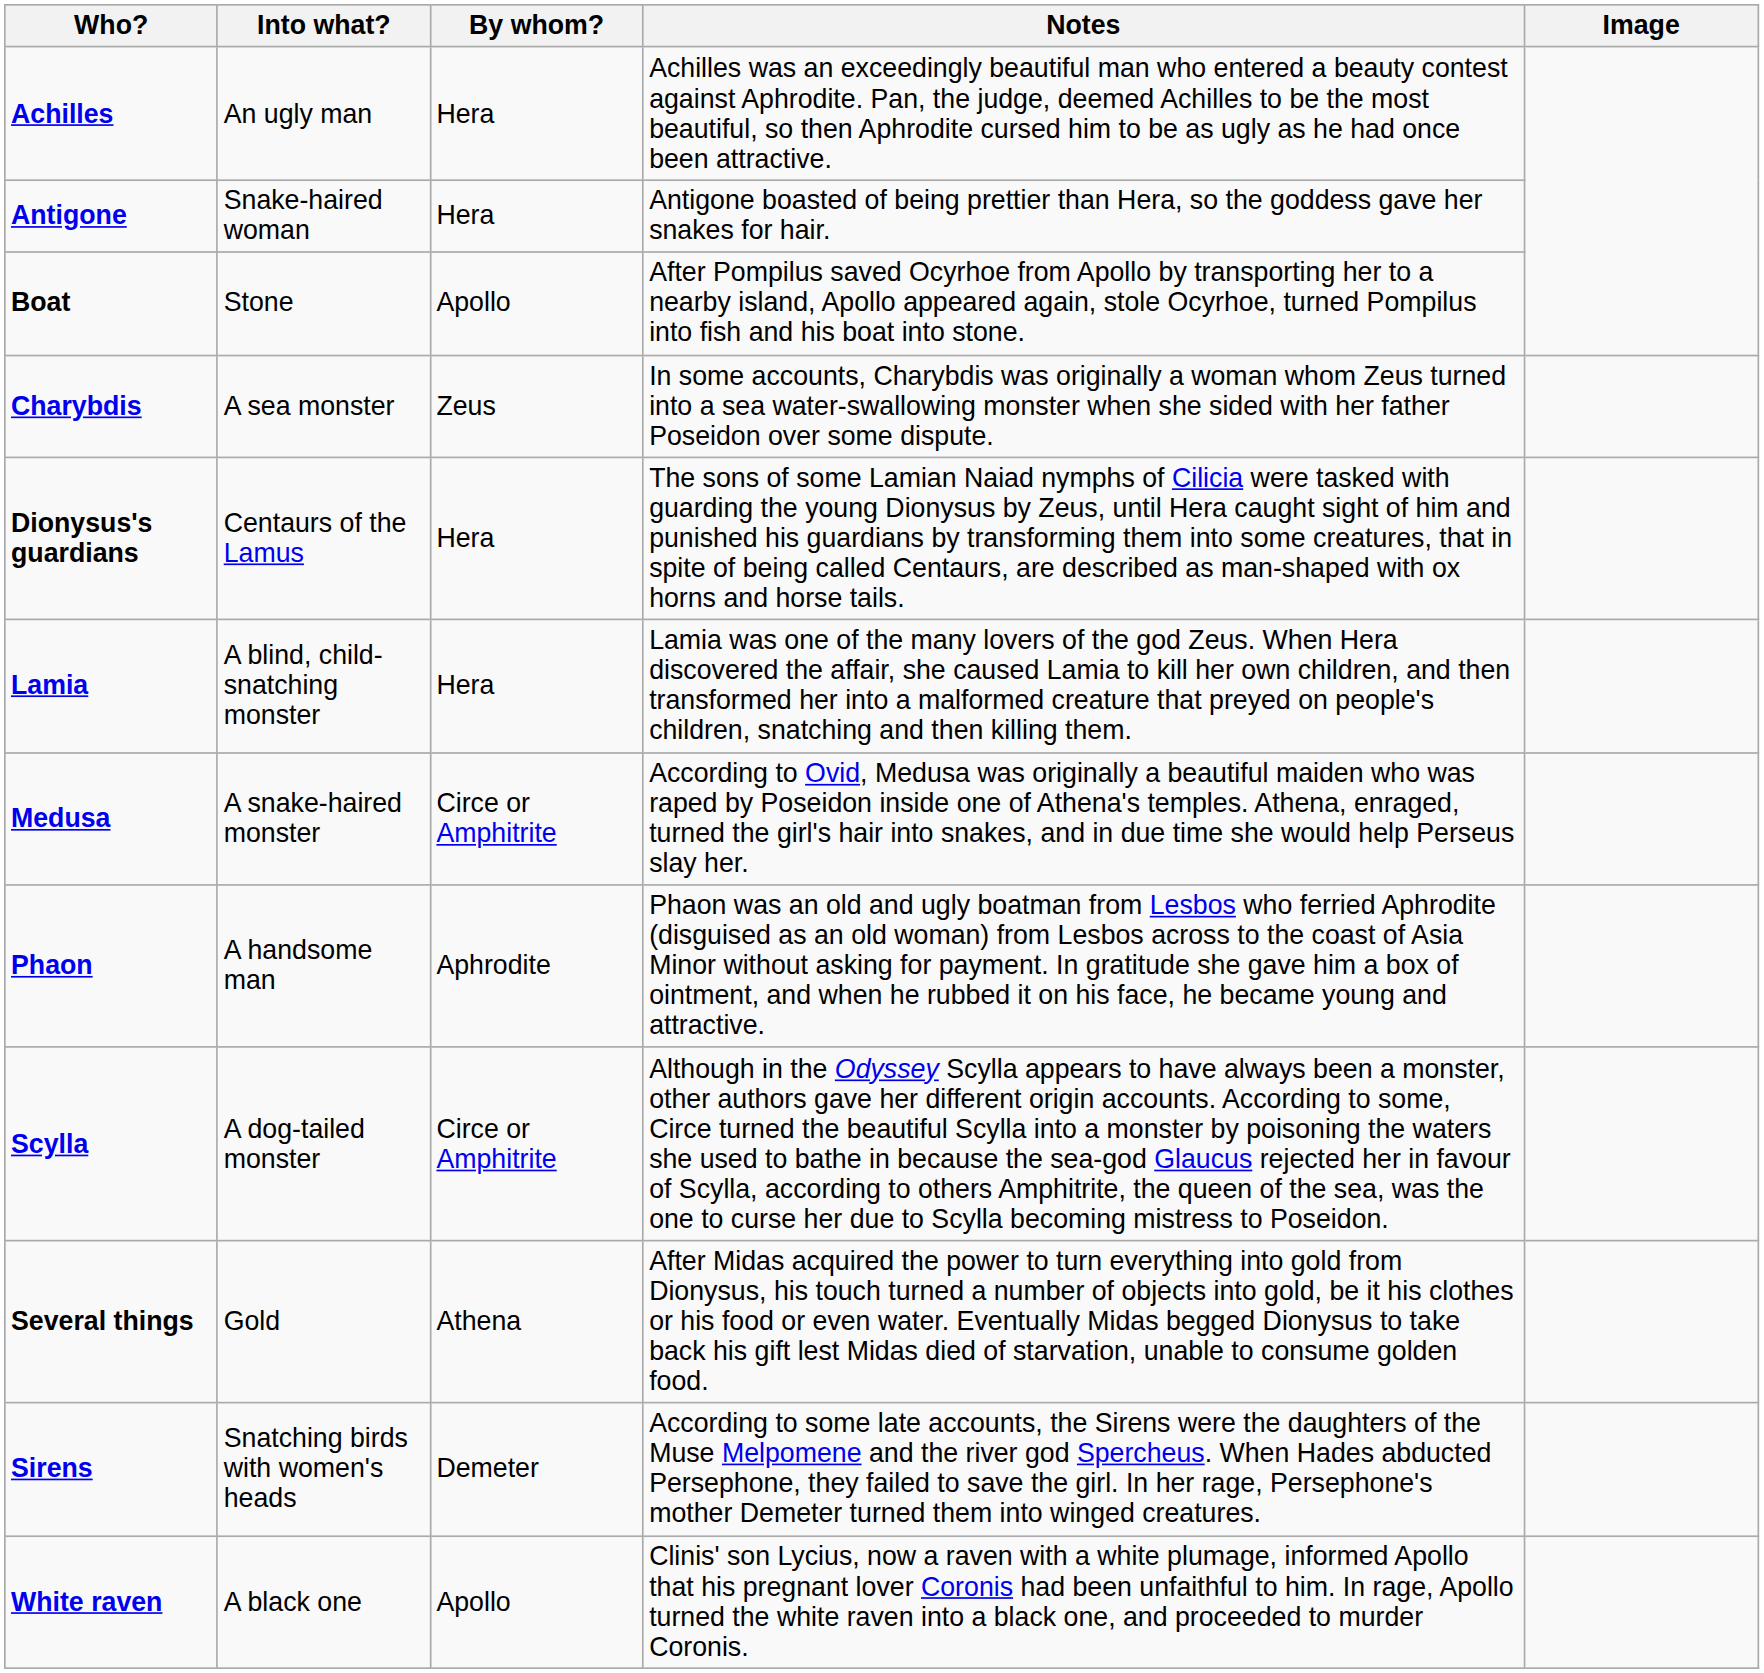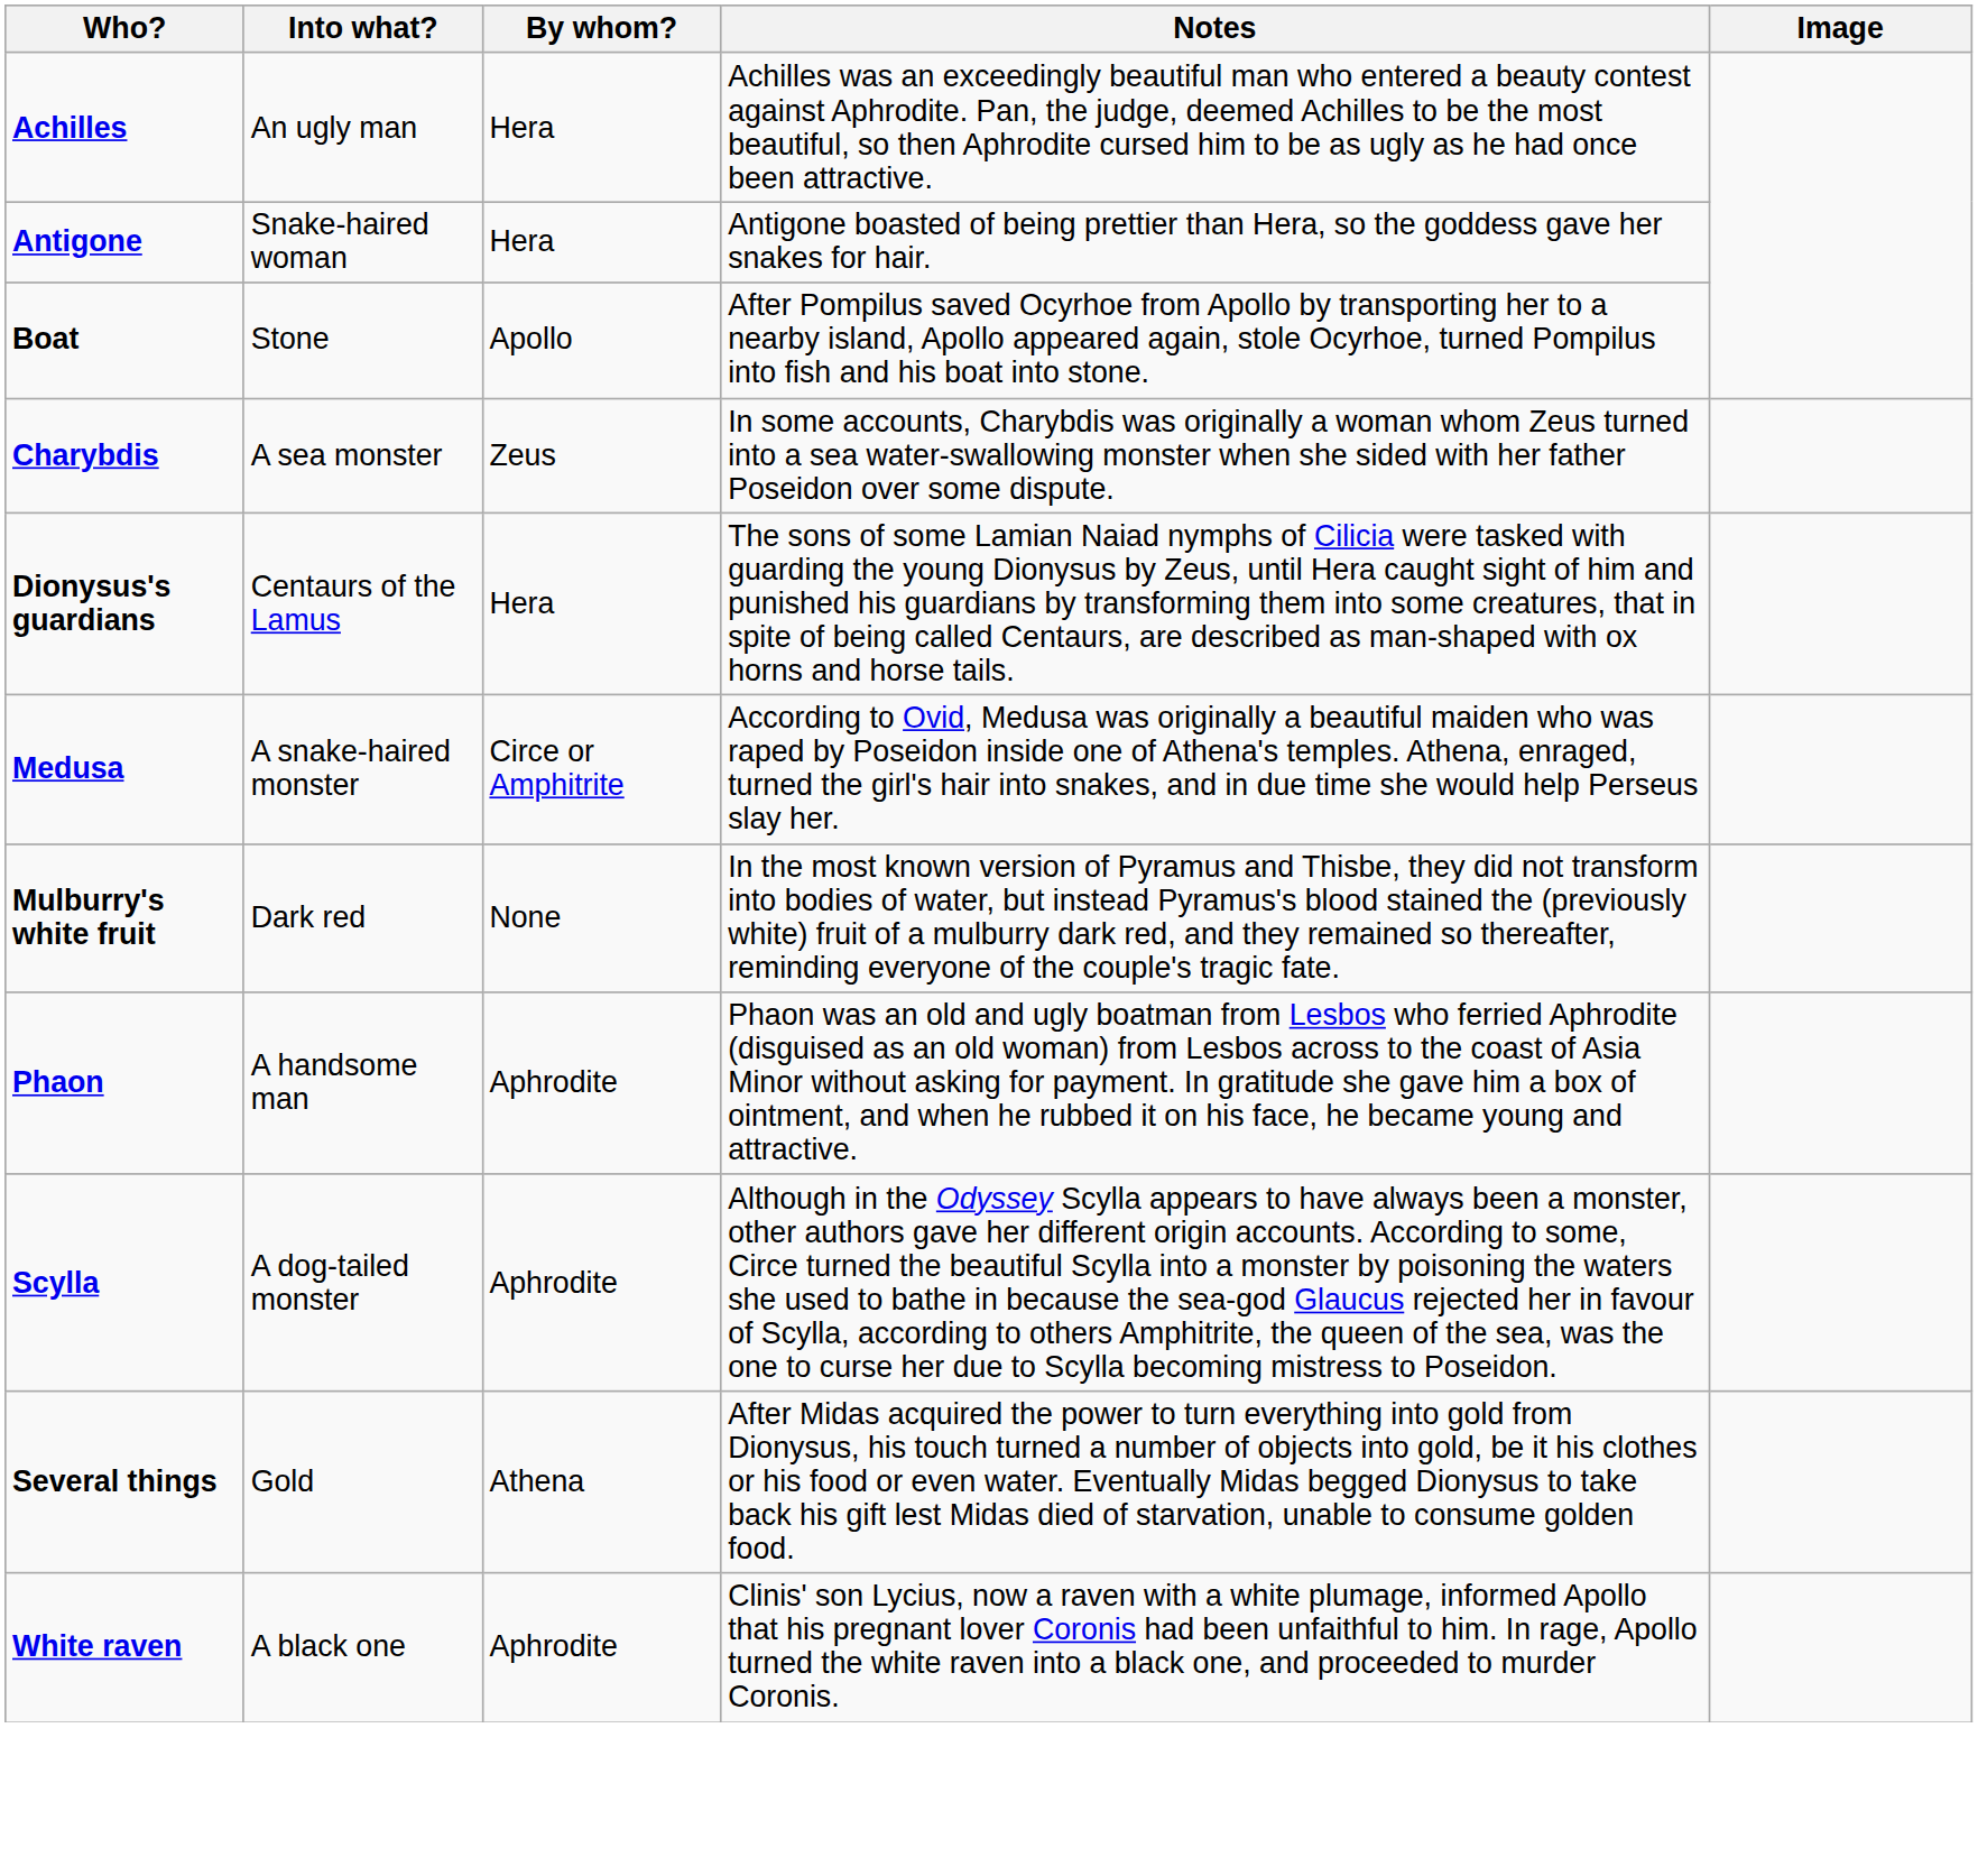 <table class="wikitable sortable">
 <tr>
 <th scope="col" style="width: 90pt;">Who?</th>
 <th scope="col" style="width: 90pt;">Into what?</th>
 <th scope="col" style="width: 90pt;">By whom?</th>
 <th scope="col" style="width: 390pt;">Notes</th>
 <th scope="col" style="width: 100pt;">Image</th>
 </tr>
 <tr>
 <td><strong><a href='#'>Achilles</a></strong></td>
 <td>An ugly man</td>
 <td>Hera</td>
 <td>Achilles was an exceedingly beautiful man who entered a beauty contest against Aphrodite. Pan, the judge, deemed Achilles to be the most beautiful, so then Aphrodite cursed him to be as ugly as he had once been attractive.</td>
 </tr>
 <tr>
 <td><strong><a href='#'>Antigone</a></strong></td>
 <td>Snake-haired woman</td>
 <td>Hera</td>
 <td>Antigone boasted of being prettier than Hera, so the goddess gave her snakes for hair.</td>
 </tr>
 <tr>
 <td><strong>Boat</strong></td>
 <td>Stone</td>
 <td>Apollo</td>
 <td>After Pompilus saved Ocyrhoe from Apollo by transporting her to a nearby island, Apollo appeared again, stole Ocyrhoe, turned Pompilus into fish and his boat into stone.</td>
 </tr>
 <tr>
 <td><strong><a href='#'>Charybdis</a></strong></td>
 <td>A sea monster</td>
 <td>Zeus</td>
 <td>In some accounts, Charybdis was originally a woman whom Zeus turned into a sea water-swallowing monster when she sided with her father Poseidon over some dispute.</td>
 <td></td>
 </tr>
 <tr>
 <td><strong>Dionysus's guardians</strong></td>
 <td>Centaurs of the <a href='#'>Lamus</a></td>
 <td>Hera</td>
 <td>The sons of some Lamian Naiad nymphs of <a href='#'>Cilicia</a> were tasked with guarding the young Dionysus by Zeus, until Hera caught sight of him and punished his guardians by transforming them into some creatures, that in spite of being called Centaurs, are described as man-shaped with ox horns and horse tails.</td>
 <td></td>
 </tr>
 <tr>
-<td><strong><a href='#'>Lamia</a></strong></td>
-<td>A blind, child-snatching monster</td>
-<td>Hera</td>
-<td>Lamia was one of the many lovers of the god Zeus. When Hera discovered the affair, she caused Lamia to kill her own children, and then transformed her into a malformed creature that preyed on people's children, snatching and then killing them.</td>
-<td></td>
-</tr>
-<tr>
 <td><strong><a href='#'>Medusa</a></strong></td>
 <td>A snake-haired monster</td>
 <td>Circe or <a href='#'>Amphitrite</a></td>
 <td>According to <a href='#'>Ovid</a>, Medusa was originally a beautiful maiden who was raped by Poseidon inside one of Athena's temples. Athena, enraged, turned the girl's hair into snakes, and in due time she would help Perseus slay her.</td>
+<td></td>
+</tr>
+<tr>
+<td><strong>Mulburry's white fruit</strong></td>
+<td>Dark red</td>
+<td>None</td>
+<td>In the most known version of Pyramus and Thisbe, they did not transform into bodies of water, but instead Pyramus's blood stained the (previously white) fruit of a mulburry dark red, and they remained so thereafter, reminding everyone of the couple's tragic fate.</td>
 <td></td>
 </tr>
 <tr>
 <td><strong><a href='#'>Phaon</a></strong></td>
 <td>A handsome man</td>
 <td>Aphrodite</td>
 <td>Phaon was an old and ugly boatman from <a href='#'>Lesbos</a> who ferried Aphrodite (disguised as an old woman) from Lesbos across to the coast of Asia Minor without asking for payment. In gratitude she gave him a box of ointment, and when he rubbed it on his face, he became young and attractive.</td>
 <td></td>
 </tr>
 <tr>
 <td><strong><a href='#'>Scylla</a></strong></td>
 <td>A dog-tailed monster</td>
-<td>Circe or <a href='#'>Amphitrite</a></td>
+<td>Aphrodite</td>
 <td>Although in the <em><a href='#'>Odyssey</a></em> Scylla appears to have always been a monster, other authors gave her different origin accounts. According to some, Circe turned the beautiful Scylla into a monster by poisoning the waters she used to bathe in because the sea-god <a href='#'>Glaucus</a> rejected her in favour of Scylla, according to others Amphitrite, the queen of the sea, was the one to curse her due to Scylla becoming mistress to Poseidon.</td>
 <td></td>
 </tr>
 <tr>
 <td><strong>Several things</strong></td>
 <td>Gold</td>
 <td>Athena</td>
 <td>After Midas acquired the power to turn everything into gold from Dionysus, his touch turned a number of objects into gold, be it his clothes or his food or even water. Eventually Midas begged Dionysus to take back his gift lest Midas died of starvation, unable to consume golden food.</td>
 <td></td>
 </tr>
 <tr>
-<td><strong><a href='#'>Sirens</a></strong></td>
-<td>Snatching birds with women's heads</td>
-<td>Demeter</td>
-<td>According to some late accounts, the Sirens were the daughters of the Muse <a href='#'>Melpomene</a> and the river god <a href='#'>Spercheus</a>. When Hades abducted Persephone, they failed to save the girl. In her rage, Persephone's mother Demeter turned them into winged creatures.</td>
-<td></td>
-</tr>
-<tr>
 <td><strong><a href='#'>White raven</a></strong></td>
 <td>A black one</td>
-<td>Apollo</td>
+<td>Aphrodite</td>
 <td>Clinis' son Lycius, now a raven with a white plumage, informed Apollo that his pregnant lover <a href='#'>Coronis</a> had been unfaithful to him. In rage, Apollo turned the white raven into a black one, and proceeded to murder Coronis.</td>
 <td></td>
 </tr>
 </table>
